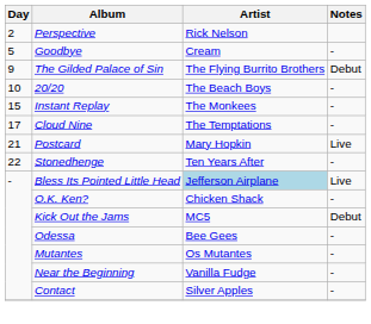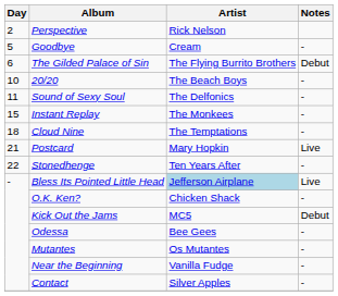 <table class="wikitable">
 <tr>
 <th>Day</th>
 <th>Album</th>
 <th>Artist</th>
 <th>Notes</th>
 </tr>
 <tr>
 <td>2</td>
 <td><em><a href='#'>Perspective</a></em></td>
 <td><a href='#'>Rick Nelson</a></td>
 <td></td>
 </tr>
 <tr>
 <td style="vertical-align:top;">5</td>
 <td><em><a href='#'>Goodbye</a></em></td>
 <td><a href='#'>Cream</a></td>
 <td>-</td>
 </tr>
 <tr>
-<td style="vertical-align:top;">9</td>
+<td style="vertical-align:top;">6</td>
 <td><em><a href='#'>The Gilded Palace of Sin</a></em></td>
 <td><a href='#'>The Flying Burrito Brothers</a></td>
 <td>Debut</td>
 </tr>
 <tr>
 <td style="vertical-align:top;">10</td>
 <td><em><a href='#'>20/20</a></em></td>
 <td><a href='#'>The Beach Boys</a></td>
 <td>-</td>
 </tr>
 <tr>
+<td style="vertical-align:top;">11</td>
+<td><em><a href='#'>Sound of Sexy Soul</a></em></td>
+<td><a href='#'>The Delfonics</a></td>
+<td>-</td>
+</tr>
+<tr>
 <td style="vertical-align:top;">15</td>
 <td><em><a href='#'>Instant Replay</a></em></td>
 <td><a href='#'>The Monkees</a></td>
 <td>-</td>
 </tr>
 <tr>
-<td style="vertical-align:top;">17</td>
+<td style="vertical-align:top;">18</td>
 <td><em><a href='#'>Cloud Nine</a></em></td>
 <td><a href='#'>The Temptations</a></td>
 <td>-</td>
 </tr>
 <tr>
 <td style="vertical-align:top;">21</td>
 <td><em><a href='#'>Postcard</a></em></td>
 <td><a href='#'>Mary Hopkin</a></td>
 <td>Live</td>
 </tr>
 <tr>
 <td style="vertical-align:top;">22</td>
 <td><em><a href='#'>Stonedhenge</a></em></td>
 <td><a href='#'>Ten Years After</a></td>
 <td>-</td>
 </tr>
 <tr>
 <td rowspan="7" style="vertical-align:top;">-</td>
 <td><em><a href='#'>Bless Its Pointed Little Head</a></em></td>
 <td style="background: lightblue;"><a href='#'>Jefferson Airplane</a></td>
 <td>Live</td>
 </tr>
 <tr>
 <td><em><a href='#'>O.K. Ken?</a></em></td>
 <td><a href='#'>Chicken Shack</a></td>
 <td>-</td>
 </tr>
 <tr>
 <td><em><a href='#'>Kick Out the Jams</a></em></td>
 <td><a href='#'>MC5</a></td>
 <td>Debut</td>
 </tr>
 <tr>
 <td><em><a href='#'>Odessa</a></em></td>
 <td><a href='#'>Bee Gees</a></td>
 <td>-</td>
 </tr>
 <tr>
 <td><em><a href='#'>Mutantes</a></em></td>
 <td><a href='#'>Os Mutantes</a></td>
 <td>-</td>
 </tr>
 <tr>
 <td><em><a href='#'>Near the Beginning</a></em></td>
 <td><a href='#'>Vanilla Fudge</a></td>
 <td>-</td>
 </tr>
 <tr>
 <td><em><a href='#'>Contact</a></em></td>
 <td><a href='#'>Silver Apples</a></td>
 <td>-</td>
 </tr>
 <tr>
 </tr>
 </table>
